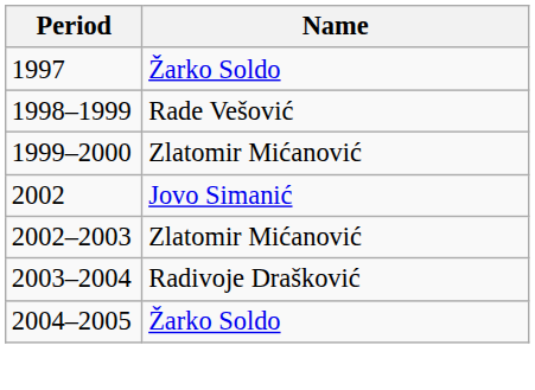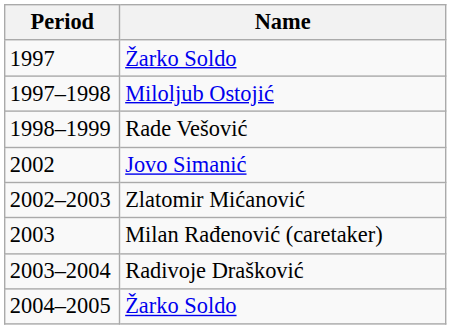 <table class="wikitable">
 <tr>
 <th width="75">Period</th>
 <th width="225">Name</th>
 </tr>
 <tr>
 <td>1997</td>
 <td> <a href='#'>Žarko Soldo</a></td>
 </tr>
 <tr>
+<td>1997–1998</td>
+<td> <a href='#'>Miloljub Ostojić</a></td>
+</tr>
+<tr>
 <td>1998–1999</td>
 <td> Rade Vešović</td>
-</tr>
-<tr>
-<td>1999–2000</td>
-<td> Zlatomir Mićanović</td>
 </tr>
 <tr>
 <td>2002</td>
 <td> <a href='#'>Jovo Simanić</a></td>
 </tr>
 <tr>
 <td>2002–2003</td>
 <td> Zlatomir Mićanović</td>
 </tr>
 <tr>
+<td>2003</td>
+<td> Milan Rađenović (caretaker)</td>
+</tr>
+<tr>
 <td>2003–2004</td>
 <td> Radivoje Drašković</td>
 </tr>
 <tr>
 <td>2004–2005</td>
 <td> <a href='#'>Žarko Soldo</a></td>
 </tr>
 </table>
